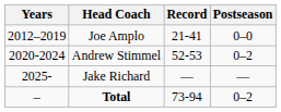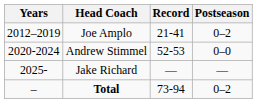 <table class= "wikitable" style="text-align:center">
 <tr>
 <th>Years</th>
 <th>Head Coach</th>
 <th>Record</th>
 <th>Postseason</th>
 </tr>
 <tr>
 <td>2012–2019</td>
 <td>Joe Amplo</td>
 <td>21-41</td>
-<td>0–0</td>
+<td>0–2</td>
 </tr>
 <tr>
 <td>2020-2024</td>
 <td>Andrew Stimmel</td>
 <td>52-53</td>
-<td>0–2</td>
+<td>0–0</td>
 </tr>
 <tr>
 <td>2025-</td>
 <td>Jake Richard</td>
 <td>—</td>
 <td>—</td>
 </tr>
 <tr>
 <td>–</td>
 <td><strong>Total</strong></td>
 <td>73-94</td>
 <td>0–2</td>
 </tr>
 </table>
